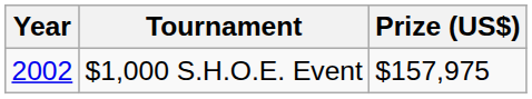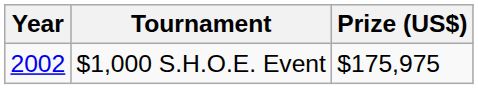 <table class="wikitable">
 <tr>
 <th>Year</th>
 <th>Tournament</th>
 <th>Prize (US$)</th>
 </tr>
 <tr>
 <td><a href='#'>2002</a></td>
 <td>$1,000 S.H.O.E. Event</td>
-<td>$157,975</td>
+<td>$175,975</td>
 </tr>
 </table>
